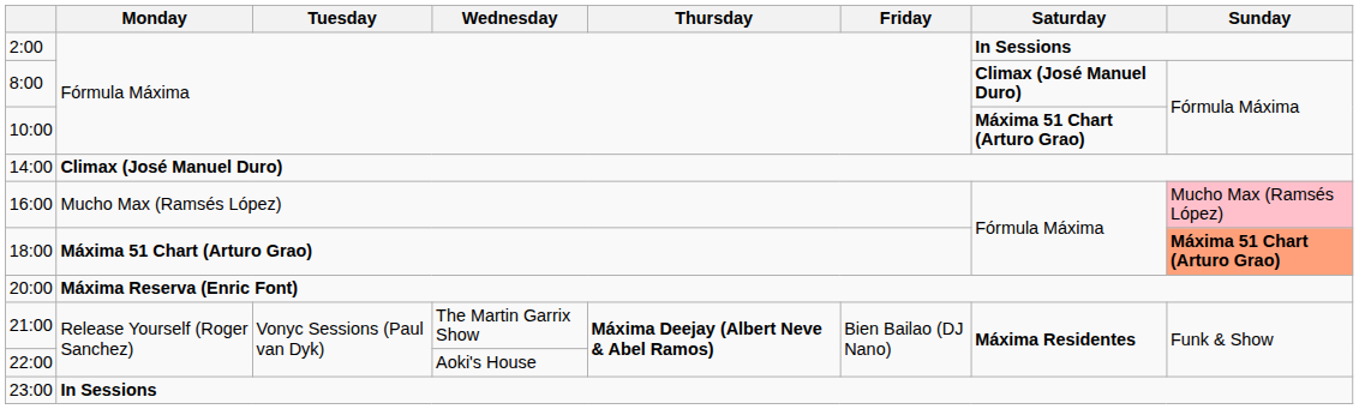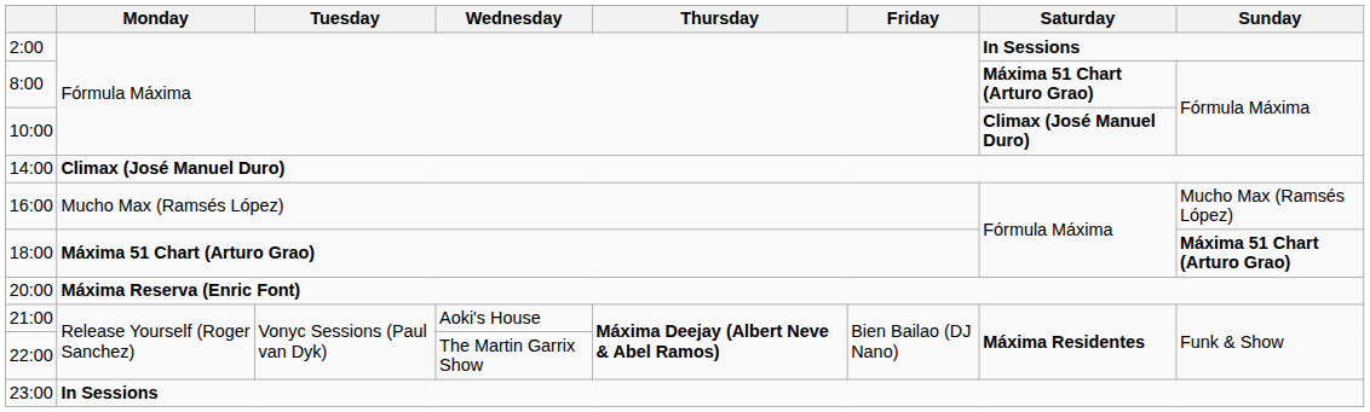 <table class="wikitable">
 <tr>
 <th></th>
 <th>Monday</th>
 <th>Tuesday</th>
 <th>Wednesday</th>
 <th>Thursday</th>
 <th>Friday</th>
 <th>Saturday</th>
 <th>Sunday</th>
 </tr>
 <tr>
 <td>2:00</td>
 <td colspan="5" rowspan="3">Fórmula Máxima</td>
 <td colspan="2"><strong>In Sessions</strong></td>
 </tr>
 <tr>
 <td>8:00</td>
-<td><strong>Climax (José Manuel Duro)</strong></td>
+<td><strong>Máxima 51 Chart (Arturo Grao)</strong></td>
 <td rowspan="2">Fórmula Máxima</td>
 </tr>
 <tr>
 <td>10:00</td>
-<td><strong>Máxima 51 Chart (Arturo Grao)</strong></td>
+<td><strong>Climax (José Manuel Duro)</strong></td>
 </tr>
 <tr>
 <td>14:00</td>
 <td colspan="7"><strong>Climax (José Manuel Duro)</strong></td>
 </tr>
 <tr>
 <td>16:00</td>
 <td colspan="5">Mucho Max (Ramsés López)</td>
 <td rowspan="2">Fórmula Máxima</td>
-<td style="background: pink;">Mucho Max (Ramsés López)</td>
+<td>Mucho Max (Ramsés López)</td>
 </tr>
 <tr>
 <td>18:00</td>
 <td colspan="5"><strong>Máxima 51 Chart (Arturo Grao)</strong></td>
-<td style="background: lightsalmon;"><strong>Máxima 51 Chart (Arturo Grao)</strong></td>
+<td><strong>Máxima 51 Chart (Arturo Grao)</strong></td>
 </tr>
 <tr>
 <td>20:00</td>
 <td colspan="7"><strong>Máxima Reserva (Enric Font)</strong></td>
 </tr>
 <tr>
 <td>21:00</td>
 <td rowspan="2">Release Yourself (Roger Sanchez)</td>
 <td rowspan="2">Vonyc Sessions (Paul van Dyk)</td>
-<td>The Martin Garrix Show</td>
+<td>Aoki's House</td>
 <td rowspan="2"><strong>Máxima Deejay (Albert Neve & Abel Ramos)</strong></td>
 <td rowspan="2">Bien Bailao (DJ Nano)</td>
 <td rowspan="2"><strong>Máxima Residentes</strong></td>
 <td rowspan="2">Funk & Show</td>
 </tr>
 <tr>
 <td>22:00</td>
-<td>Aoki's House</td>
+<td>The Martin Garrix Show</td>
 </tr>
 <tr>
 <td>23:00</td>
 <td colspan="7"><strong>In Sessions</strong></td>
 </tr>
 </table>
